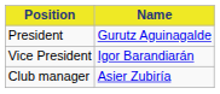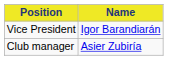 <table class="wikitable">
 <tr>
 <th style="color:#24357B; background:#EFE925">Position</th>
 <th style="color:#24357B; background:#EFE925">Name</th>
-</tr>
-<tr>
-<td>President</td>
-<td> <a href='#'>Gurutz Aguinagalde</a></td>
 </tr>
 <tr>
 <td>Vice President</td>
 <td> <a href='#'>Igor Barandiarán</a></td>
 </tr>
 <tr>
 <td>Club manager</td>
 <td> <a href='#'>Asier Zubiría</a></td>
 </tr>
 </table>
